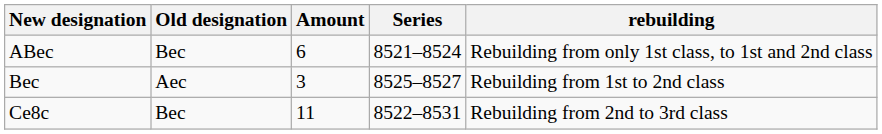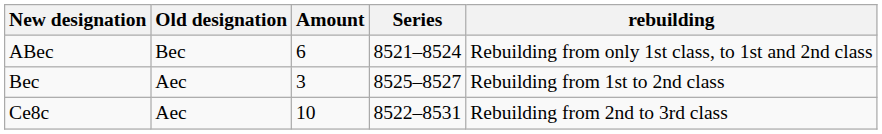 <table class="wikitable">
 <tr>
 <th>New designation</th>
 <th>Old designation</th>
 <th>Amount</th>
 <th>Series</th>
 <th>rebuilding</th>
 </tr>
 <tr>
 <td>ABec</td>
 <td>Bec</td>
 <td>6</td>
 <td>8521–8524</td>
 <td>Rebuilding from only 1st class, to 1st and 2nd class</td>
 </tr>
 <tr>
 <td>Bec</td>
 <td>Aec</td>
 <td>3</td>
 <td>8525–8527</td>
 <td>Rebuilding from 1st to 2nd class</td>
 </tr>
 <tr>
 <td>Ce8c</td>
-<td>Bec</td>
-<td>11</td>
+<td>Aec</td>
+<td>10</td>
 <td>8522–8531</td>
 <td>Rebuilding from 2nd to 3rd class</td>
 </tr>
 </table>
